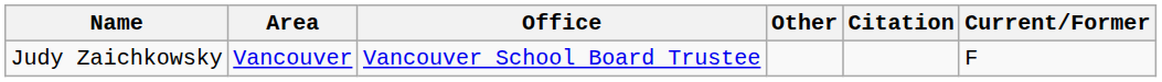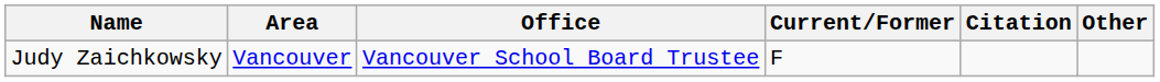 <table class="wikitable">
 <tr>
 <th>Name</th>
 <th>Area</th>
 <th>Office</th>
+<th>Current/Former</th>
+<th>Citation</th>
 <th>Other</th>
-<th>Citation</th>
-<th>Current/Former</th>
 </tr>
 <tr>
 <td>Judy Zaichkowsky</td>
 <td><a href='#'>Vancouver</a></td>
 <td><a href='#'>Vancouver School Board Trustee</a></td>
+<td>F</td>
 <td></td>
 <td></td>
-<td>F</td>
 </tr>
 </table>
